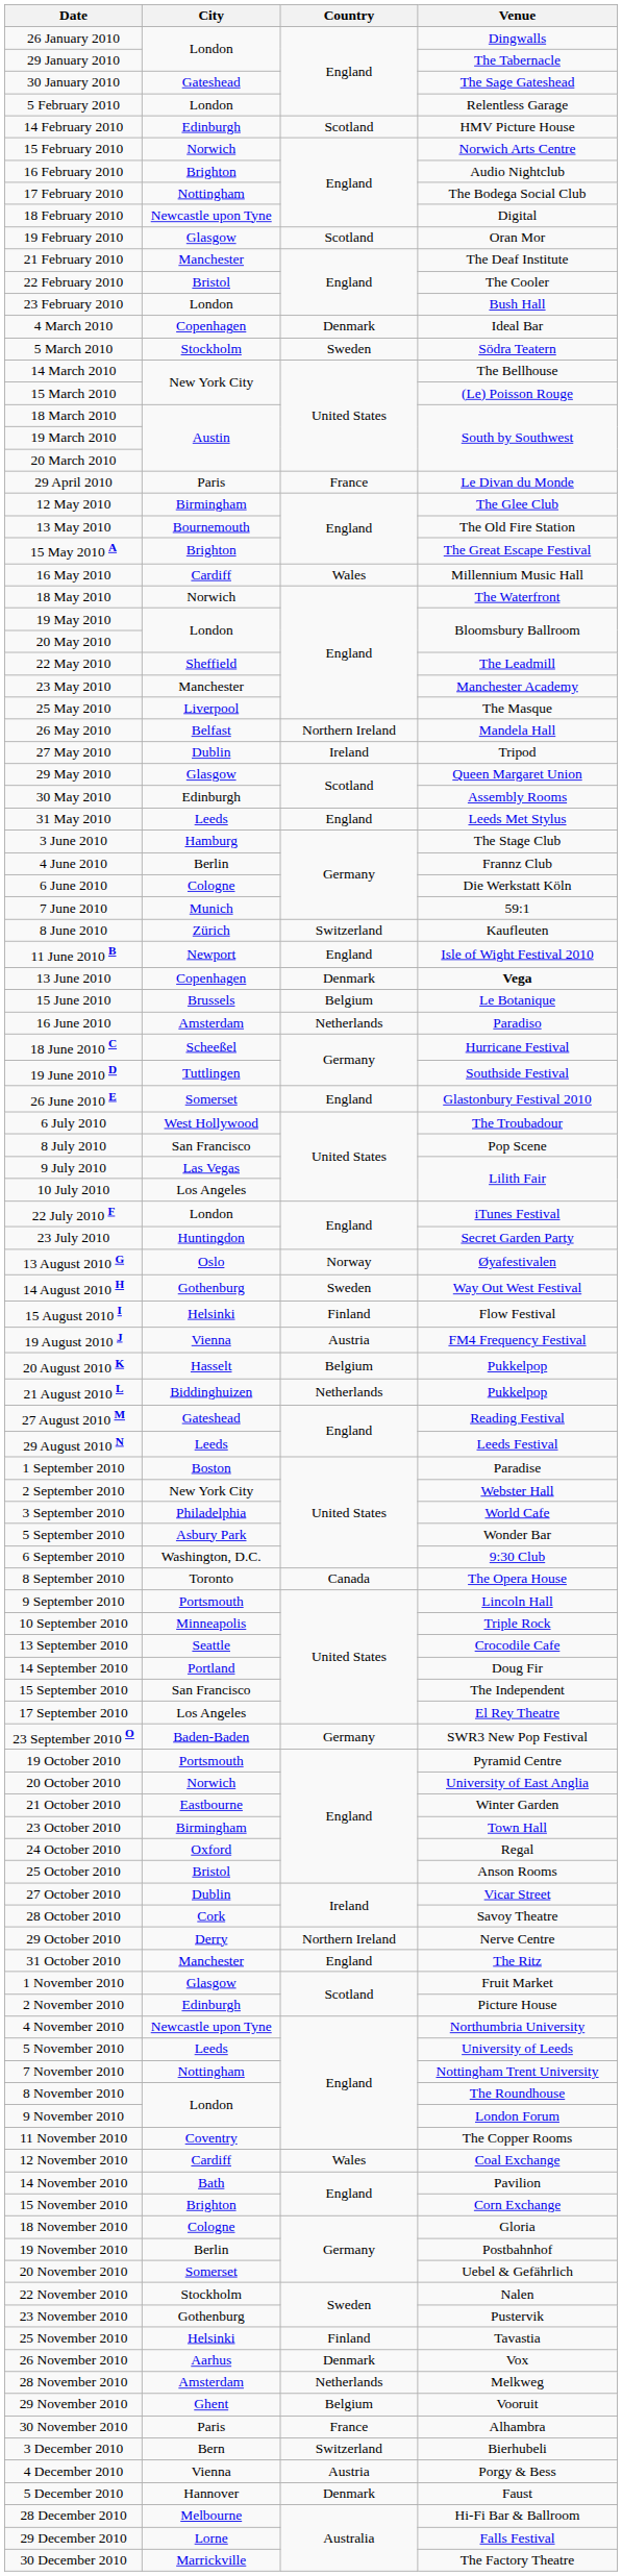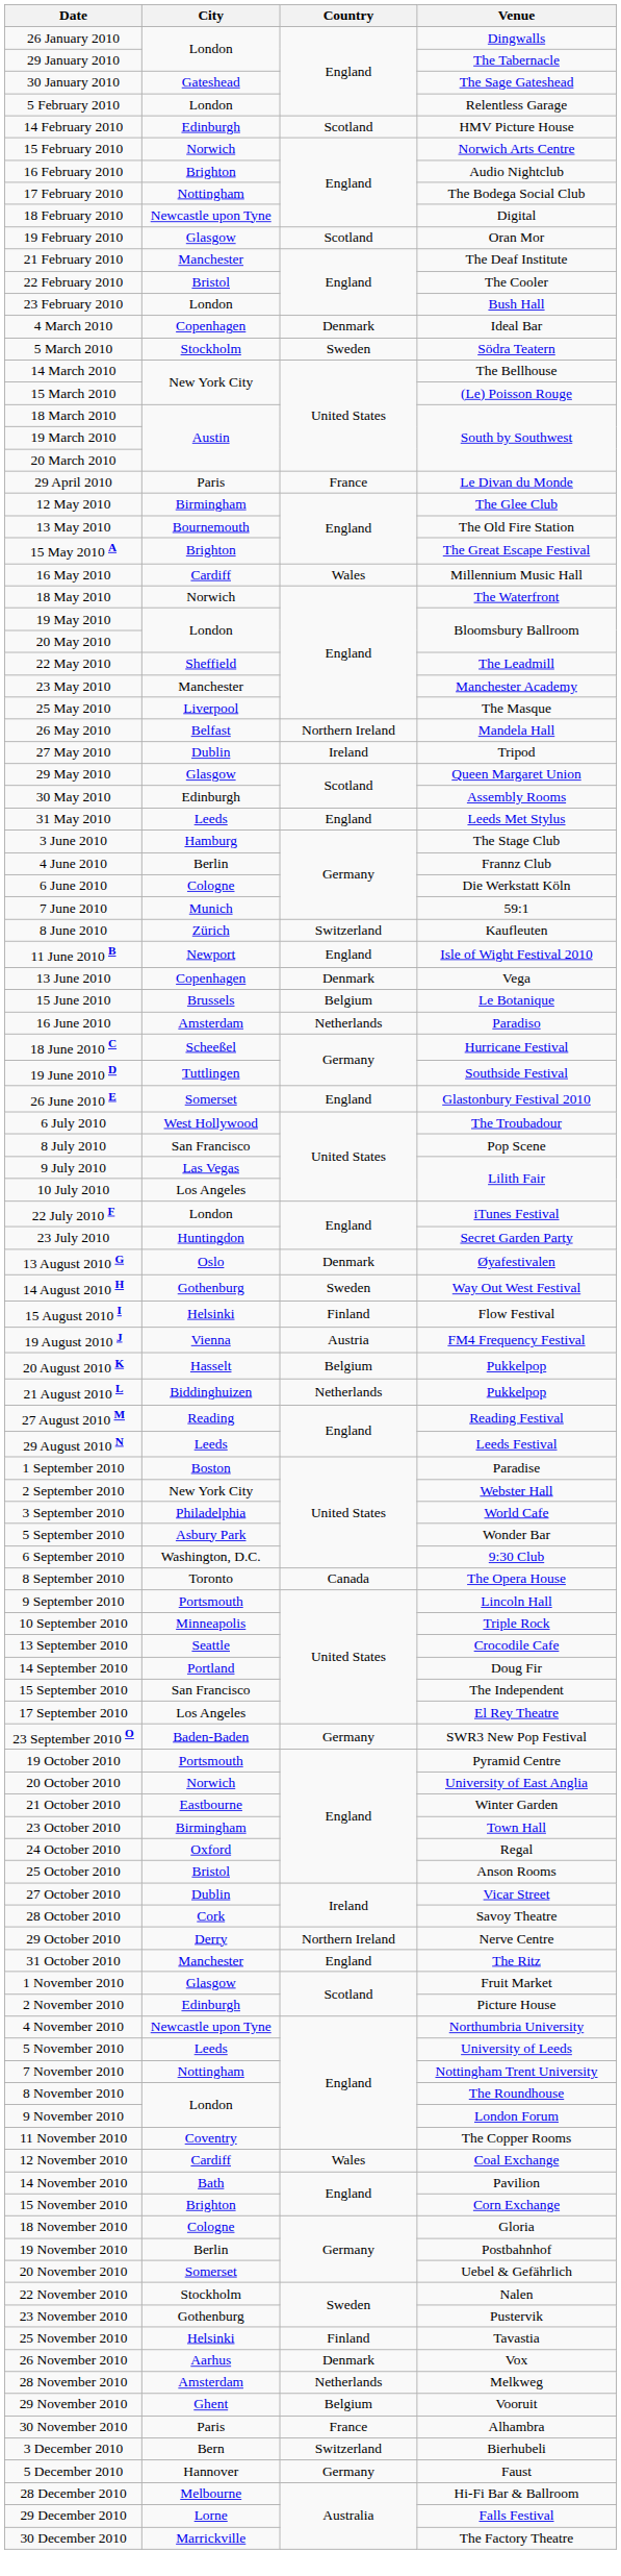 <table class="wikitable" style="text-align:center">
 <tr>
 <th style="width:150px;">Date</th>
 <th style="width:150px;">City</th>
 <th style="width:150px;">Country</th>
 <th style="width:220px;">Venue</th>
 </tr>
 <tr>
 <td>26 January 2010</td>
 <td rowspan="2">London</td>
 <td rowspan="4">England</td>
 <td><a href='#'>Dingwalls</a></td>
 </tr>
 <tr>
 <td>29 January 2010</td>
 <td><a href='#'>The Tabernacle</a></td>
 </tr>
 <tr>
 <td>30 January 2010</td>
 <td><a href='#'>Gateshead</a></td>
 <td><a href='#'>The Sage Gateshead</a></td>
 </tr>
 <tr>
 <td>5 February 2010</td>
 <td>London</td>
 <td>Relentless Garage</td>
 </tr>
 <tr>
 <td>14 February 2010</td>
 <td><a href='#'>Edinburgh</a></td>
 <td>Scotland</td>
 <td>HMV Picture House</td>
 </tr>
 <tr>
 <td>15 February 2010</td>
 <td><a href='#'>Norwich</a></td>
 <td rowspan="4">England</td>
 <td><a href='#'>Norwich Arts Centre</a></td>
 </tr>
 <tr>
 <td>16 February 2010</td>
 <td><a href='#'>Brighton</a></td>
 <td>Audio Nightclub</td>
 </tr>
 <tr>
 <td>17 February 2010</td>
 <td><a href='#'>Nottingham</a></td>
 <td>The Bodega Social Club</td>
 </tr>
 <tr>
 <td>18 February 2010</td>
 <td><a href='#'>Newcastle upon Tyne</a></td>
 <td>Digital</td>
 </tr>
 <tr>
 <td>19 February 2010</td>
 <td><a href='#'>Glasgow</a></td>
 <td>Scotland</td>
 <td>Oran Mor</td>
 </tr>
 <tr>
 <td>21 February 2010</td>
 <td><a href='#'>Manchester</a></td>
 <td rowspan="3">England</td>
 <td>The Deaf Institute</td>
 </tr>
 <tr>
 <td>22 February 2010</td>
 <td><a href='#'>Bristol</a></td>
 <td>The Cooler</td>
 </tr>
 <tr>
 <td>23 February 2010</td>
 <td>London</td>
 <td><a href='#'>Bush Hall</a></td>
 </tr>
 <tr>
 <td>4 March 2010</td>
 <td><a href='#'>Copenhagen</a></td>
 <td>Denmark</td>
 <td>Ideal Bar</td>
 </tr>
 <tr>
 <td>5 March 2010</td>
 <td><a href='#'>Stockholm</a></td>
 <td>Sweden</td>
 <td><a href='#'>Södra Teatern</a></td>
 </tr>
 <tr>
 <td>14 March 2010</td>
 <td rowspan="2">New York City</td>
 <td rowspan="5">United States</td>
 <td>The Bellhouse</td>
 </tr>
 <tr>
 <td>15 March 2010</td>
 <td><a href='#'>(Le) Poisson Rouge</a></td>
 </tr>
 <tr>
 <td>18 March 2010</td>
 <td rowspan="3"><a href='#'>Austin</a></td>
 <td rowspan="3"><a href='#'>South by Southwest</a></td>
 </tr>
 <tr>
 <td>19 March 2010</td>
 </tr>
 <tr>
 <td>20 March 2010</td>
 </tr>
 <tr>
 <td>29 April 2010</td>
 <td>Paris</td>
 <td>France</td>
 <td><a href='#'>Le Divan du Monde</a></td>
 </tr>
 <tr>
 <td>12 May 2010</td>
 <td><a href='#'>Birmingham</a></td>
 <td rowspan="3">England</td>
 <td><a href='#'>The Glee Club</a></td>
 </tr>
 <tr>
 <td>13 May 2010</td>
 <td><a href='#'>Bournemouth</a></td>
 <td>The Old Fire Station</td>
 </tr>
 <tr>
 <td>15 May 2010 <sup><span></span><strong><a href='#'>A</a></strong></sup></td>
 <td><a href='#'>Brighton</a></td>
 <td><a href='#'>The Great Escape Festival</a></td>
 </tr>
 <tr>
 <td>16 May 2010</td>
 <td><a href='#'>Cardiff</a></td>
 <td>Wales</td>
 <td>Millennium Music Hall</td>
 </tr>
 <tr>
 <td>18 May 2010</td>
 <td>Norwich</td>
 <td rowspan="6">England</td>
 <td><a href='#'>The Waterfront</a></td>
 </tr>
 <tr>
 <td>19 May 2010</td>
 <td rowspan="2">London</td>
 <td rowspan="2">Bloomsbury Ballroom</td>
 </tr>
 <tr>
 <td>20 May 2010</td>
 </tr>
 <tr>
 <td>22 May 2010</td>
 <td><a href='#'>Sheffield</a></td>
 <td><a href='#'>The Leadmill</a></td>
 </tr>
 <tr>
 <td>23 May 2010</td>
 <td>Manchester</td>
 <td><a href='#'>Manchester Academy</a></td>
 </tr>
 <tr>
 <td>25 May 2010</td>
 <td><a href='#'>Liverpool</a></td>
 <td>The Masque</td>
 </tr>
 <tr>
 <td>26 May 2010</td>
 <td><a href='#'>Belfast</a></td>
 <td>Northern Ireland</td>
 <td><a href='#'>Mandela Hall</a></td>
 </tr>
 <tr>
 <td>27 May 2010</td>
 <td><a href='#'>Dublin</a></td>
 <td>Ireland</td>
 <td>Tripod</td>
 </tr>
 <tr>
 <td>29 May 2010</td>
 <td><a href='#'>Glasgow</a></td>
 <td rowspan="2">Scotland</td>
 <td><a href='#'>Queen Margaret Union</a></td>
 </tr>
 <tr>
 <td>30 May 2010</td>
 <td>Edinburgh</td>
 <td><a href='#'>Assembly Rooms</a></td>
 </tr>
 <tr>
 <td>31 May 2010</td>
 <td><a href='#'>Leeds</a></td>
 <td>England</td>
 <td><a href='#'>Leeds Met Stylus</a></td>
 </tr>
 <tr>
 <td>3 June 2010</td>
 <td><a href='#'>Hamburg</a></td>
 <td rowspan="4">Germany</td>
 <td>The Stage Club</td>
 </tr>
 <tr>
 <td>4 June 2010</td>
 <td>Berlin</td>
 <td>Frannz Club</td>
 </tr>
 <tr>
 <td>6 June 2010</td>
 <td><a href='#'>Cologne</a></td>
 <td>Die Werkstatt Köln</td>
 </tr>
 <tr>
 <td>7 June 2010</td>
 <td><a href='#'>Munich</a></td>
 <td>59:1</td>
 </tr>
 <tr>
 <td>8 June 2010</td>
 <td><a href='#'>Zürich</a></td>
 <td>Switzerland</td>
 <td>Kaufleuten</td>
 </tr>
 <tr>
 <td>11 June 2010 <sup><span></span><strong><a href='#'>B</a></strong></sup></td>
 <td><a href='#'>Newport</a></td>
 <td>England</td>
 <td><a href='#'>Isle of Wight Festival 2010</a></td>
 </tr>
 <tr>
 <td>13 June 2010</td>
 <td><a href='#'>Copenhagen</a></td>
 <td>Denmark</td>
-<td><strong>Vega</strong></td>
+<td>Vega</td>
 </tr>
 <tr>
 <td>15 June 2010</td>
 <td><a href='#'>Brussels</a></td>
 <td>Belgium</td>
 <td><a href='#'>Le Botanique</a></td>
 </tr>
 <tr>
 <td>16 June 2010</td>
 <td><a href='#'>Amsterdam</a></td>
 <td>Netherlands</td>
 <td><a href='#'>Paradiso</a></td>
 </tr>
 <tr>
 <td>18 June 2010 <sup><span></span><strong><a href='#'>C</a></strong></sup></td>
 <td><a href='#'>Scheeßel</a></td>
 <td rowspan="2">Germany</td>
 <td><a href='#'>Hurricane Festival</a></td>
 </tr>
 <tr>
 <td>19 June 2010 <sup><span></span><strong><a href='#'>D</a></strong></sup></td>
 <td><a href='#'>Tuttlingen</a></td>
 <td><a href='#'>Southside Festival</a></td>
 </tr>
 <tr>
 <td>26 June 2010 <sup><span></span><strong><a href='#'>E</a></strong></sup></td>
 <td><a href='#'>Somerset</a></td>
 <td>England</td>
 <td><a href='#'>Glastonbury Festival 2010</a></td>
 </tr>
 <tr>
 <td>6 July 2010</td>
 <td><a href='#'>West Hollywood</a></td>
 <td rowspan="4">United States</td>
 <td><a href='#'>The Troubadour</a></td>
 </tr>
 <tr>
 <td>8 July 2010</td>
 <td>San Francisco</td>
 <td>Pop Scene</td>
 </tr>
 <tr>
 <td>9 July 2010</td>
 <td><a href='#'>Las Vegas</a></td>
 <td rowspan="2"><a href='#'>Lilith Fair</a></td>
 </tr>
 <tr>
 <td>10 July 2010</td>
 <td>Los Angeles</td>
 </tr>
 <tr>
 <td>22 July 2010 <sup><span></span><strong><a href='#'>F</a></strong></sup></td>
 <td>London</td>
 <td rowspan="2">England</td>
 <td><a href='#'>iTunes Festival</a></td>
 </tr>
 <tr>
 <td>23 July 2010</td>
 <td><a href='#'>Huntingdon</a></td>
 <td><a href='#'>Secret Garden Party</a></td>
 </tr>
 <tr>
 <td>13 August 2010 <sup><span></span><strong><a href='#'>G</a></strong></sup></td>
 <td><a href='#'>Oslo</a></td>
-<td>Norway</td>
+<td>Denmark</td>
 <td><a href='#'>Øyafestivalen</a></td>
 </tr>
 <tr>
 <td>14 August 2010 <sup><span></span><strong><a href='#'>H</a></strong></sup></td>
 <td><a href='#'>Gothenburg</a></td>
 <td>Sweden</td>
 <td><a href='#'>Way Out West Festival</a></td>
 </tr>
 <tr>
 <td>15 August 2010 <sup><span></span><strong><a href='#'>I</a></strong></sup></td>
 <td><a href='#'>Helsinki</a></td>
 <td>Finland</td>
 <td>Flow Festival</td>
 </tr>
 <tr>
 <td>19 August 2010 <sup><span></span><strong><a href='#'>J</a></strong></sup></td>
 <td><a href='#'>Vienna</a></td>
 <td>Austria</td>
 <td><a href='#'>FM4 Frequency Festival</a></td>
 </tr>
 <tr>
 <td>20 August 2010 <sup><span></span><strong><a href='#'>K</a></strong></sup></td>
 <td><a href='#'>Hasselt</a></td>
 <td>Belgium</td>
 <td><a href='#'>Pukkelpop</a></td>
 </tr>
 <tr>
 <td>21 August 2010 <sup><span></span><strong><a href='#'>L</a></strong></sup></td>
 <td><a href='#'>Biddinghuizen</a></td>
 <td>Netherlands</td>
 <td><a href='#'>Pukkelpop</a></td>
 </tr>
 <tr>
 <td>27 August 2010 <sup><span></span><strong><a href='#'>M</a></strong></sup></td>
-<td><a href='#'>Gateshead</a></td>
+<td><a href='#'>Reading</a></td>
 <td rowspan="2">England</td>
 <td><a href='#'>Reading Festival</a></td>
 </tr>
 <tr>
 <td>29 August 2010 <sup><span></span><strong><a href='#'>N</a></strong></sup></td>
 <td><a href='#'>Leeds</a></td>
 <td><a href='#'>Leeds Festival</a></td>
 </tr>
 <tr>
 <td>1 September 2010</td>
 <td><a href='#'>Boston</a></td>
 <td rowspan="5">United States</td>
 <td>Paradise</td>
 </tr>
 <tr>
 <td>2 September 2010</td>
 <td>New York City</td>
 <td><a href='#'>Webster Hall</a></td>
 </tr>
 <tr>
 <td>3 September 2010</td>
 <td><a href='#'>Philadelphia</a></td>
 <td><a href='#'>World Cafe</a></td>
 </tr>
 <tr>
 <td>5 September 2010</td>
 <td><a href='#'>Asbury Park</a></td>
 <td>Wonder Bar</td>
 </tr>
 <tr>
 <td>6 September 2010</td>
 <td>Washington, D.C.</td>
 <td><a href='#'>9:30 Club</a></td>
 </tr>
 <tr>
 <td>8 September 2010</td>
 <td>Toronto</td>
 <td>Canada</td>
 <td><a href='#'>The Opera House</a></td>
 </tr>
 <tr>
 <td>9 September 2010</td>
 <td align="center"><a href='#'>Portsmouth</a></td>
 <td rowspan="6">United States</td>
 <td><a href='#'>Lincoln Hall</a></td>
 </tr>
 <tr>
 <td>10 September 2010</td>
 <td><a href='#'>Minneapolis</a></td>
 <td><a href='#'>Triple Rock</a></td>
 </tr>
 <tr>
 <td>13 September 2010</td>
 <td><a href='#'>Seattle</a></td>
 <td><a href='#'>Crocodile Cafe</a></td>
 </tr>
 <tr>
 <td>14 September 2010</td>
 <td><a href='#'>Portland</a></td>
 <td>Doug Fir</td>
 </tr>
 <tr>
 <td>15 September 2010</td>
 <td>San Francisco</td>
 <td>The Independent</td>
 </tr>
 <tr>
 <td>17 September 2010</td>
 <td>Los Angeles</td>
 <td><a href='#'>El Rey Theatre</a></td>
 </tr>
 <tr>
 <td>23 September 2010 <sup><span></span><strong><a href='#'>O</a></strong></sup></td>
 <td><a href='#'>Baden-Baden</a></td>
 <td>Germany</td>
 <td>SWR3 New Pop Festival</td>
 </tr>
 <tr>
 <td align="center">19 October 2010</td>
 <td align="center"><a href='#'>Portsmouth</a></td>
 <td align="center" rowspan="6">England</td>
 <td align="center">Pyramid Centre</td>
 </tr>
 <tr>
 <td align="center">20 October 2010</td>
 <td align="center"><a href='#'>Norwich</a></td>
 <td align="center"><a href='#'>University of East Anglia</a></td>
 </tr>
 <tr>
 <td align="center">21 October 2010</td>
 <td align="center"><a href='#'>Eastbourne</a></td>
 <td align="center">Winter Garden</td>
 </tr>
 <tr>
 <td align="center">23 October 2010</td>
 <td align="center"><a href='#'>Birmingham</a></td>
 <td align="center"><a href='#'>Town Hall</a></td>
 </tr>
 <tr>
 <td align="center">24 October 2010</td>
 <td align="center"><a href='#'>Oxford</a></td>
 <td align="center">Regal</td>
 </tr>
 <tr>
 <td align="center">25 October 2010</td>
 <td align="center"><a href='#'>Bristol</a></td>
 <td align="center">Anson Rooms</td>
 </tr>
 <tr>
 <td align="center">27 October 2010</td>
 <td align="center"><a href='#'>Dublin</a></td>
 <td align="center" rowspan="2">Ireland</td>
 <td align="center"><a href='#'>Vicar Street</a></td>
 </tr>
 <tr>
 <td align="center">28 October 2010</td>
 <td align="center"><a href='#'>Cork</a></td>
 <td align="center">Savoy Theatre</td>
 </tr>
 <tr>
 <td align="center">29 October 2010</td>
 <td align="center"><a href='#'>Derry</a></td>
 <td align="center">Northern Ireland</td>
 <td align="center">Nerve Centre</td>
 </tr>
 <tr>
 <td align="center">31 October 2010</td>
 <td align="center"><a href='#'>Manchester</a></td>
 <td align="center">England</td>
 <td align="center"><a href='#'>The Ritz</a></td>
 </tr>
 <tr>
 <td align="center">1 November 2010</td>
 <td align="center"><a href='#'>Glasgow</a></td>
 <td align="center" rowspan="2">Scotland</td>
 <td align="center">Fruit Market</td>
 </tr>
 <tr>
 <td align="center">2 November 2010</td>
 <td align="center"><a href='#'>Edinburgh</a></td>
 <td align="center">Picture House</td>
 </tr>
 <tr>
 <td align="center">4 November 2010</td>
 <td align="center"><a href='#'>Newcastle upon Tyne</a></td>
 <td align="center" rowspan="6">England</td>
 <td align="center"><a href='#'>Northumbria University</a></td>
 </tr>
 <tr>
 <td align="center">5 November 2010</td>
 <td align="center"><a href='#'>Leeds</a></td>
 <td align="center"><a href='#'>University of Leeds</a></td>
 </tr>
 <tr>
 <td align="center">7 November 2010</td>
 <td align="center"><a href='#'>Nottingham</a></td>
 <td align="center"><a href='#'>Nottingham Trent University</a></td>
 </tr>
 <tr>
 <td align="center">8 November 2010</td>
 <td align="center" rowspan="2">London</td>
 <td align="center"><a href='#'>The Roundhouse</a></td>
 </tr>
 <tr>
 <td align="center">9 November 2010</td>
 <td align="center"><a href='#'>London Forum</a></td>
 </tr>
 <tr>
 <td align="center">11 November 2010</td>
 <td align="center"><a href='#'>Coventry</a></td>
 <td align="center">The Copper Rooms</td>
 </tr>
 <tr>
 <td align="center">12 November 2010</td>
 <td align="center"><a href='#'>Cardiff</a></td>
 <td align="center">Wales</td>
 <td align="center"><a href='#'>Coal Exchange</a></td>
 </tr>
 <tr>
 <td align="center">14 November 2010</td>
 <td align="center"><a href='#'>Bath</a></td>
 <td align="center" rowspan="2">England</td>
 <td align="center">Pavilion</td>
 </tr>
 <tr>
 <td align="center">15 November 2010</td>
 <td align="center"><a href='#'>Brighton</a></td>
 <td align="center"><a href='#'>Corn Exchange</a></td>
 </tr>
 <tr>
 <td align="center">18 November 2010</td>
 <td align="center"><a href='#'>Cologne</a></td>
 <td align="center" rowspan="3">Germany</td>
 <td align="center">Gloria</td>
 </tr>
 <tr>
 <td align="center">19 November 2010</td>
 <td align="center">Berlin</td>
 <td align="center">Postbahnhof</td>
 </tr>
 <tr>
 <td align="center">20 November 2010</td>
 <td><a href='#'>Somerset</a></td>
 <td align="center">Uebel & Gefährlich</td>
 </tr>
 <tr>
 <td align="center">22 November 2010</td>
 <td align="center">Stockholm</td>
 <td align="center" rowspan="2">Sweden</td>
 <td align="center">Nalen</td>
 </tr>
 <tr>
 <td align="center">23 November 2010</td>
 <td align="center">Gothenburg</td>
 <td align="center">Pustervik</td>
 </tr>
 <tr>
 <td align="center">25 November 2010</td>
 <td align="center"><a href='#'>Helsinki</a></td>
 <td align="center">Finland</td>
 <td align="center">Tavastia</td>
 </tr>
 <tr>
 <td align="center">26 November 2010</td>
 <td align="center"><a href='#'>Aarhus</a></td>
 <td align="center">Denmark</td>
 <td align="center">Vox</td>
 </tr>
 <tr>
 <td align="center">28 November 2010</td>
 <td align="center"><a href='#'>Amsterdam</a></td>
 <td align="center">Netherlands</td>
 <td align="center">Melkweg</td>
 </tr>
 <tr>
 <td align="center">29 November 2010</td>
 <td align="center"><a href='#'>Ghent</a></td>
 <td align="center">Belgium</td>
 <td align="center">Vooruit</td>
 </tr>
 <tr>
 <td align="center">30 November 2010</td>
 <td align="center">Paris</td>
 <td align="center">France</td>
 <td align="center">Alhambra</td>
 </tr>
 <tr>
 <td align="center">3 December 2010</td>
 <td align="center">Bern</td>
 <td align="center">Switzerland</td>
 <td align="center">Bierhubeli</td>
 </tr>
 <tr>
-<td align="center">4 December 2010</td>
-<td align="center">Vienna</td>
-<td align="center">Austria</td>
-<td align="center">Porgy & Bess</td>
-</tr>
-<tr>
 <td align="center">5 December 2010</td>
 <td align="center">Hannover</td>
-<td>Denmark</td>
+<td align="center">Germany</td>
 <td align="center">Faust</td>
 </tr>
 <tr>
 <td align="center">28 December 2010</td>
 <td align="center"><a href='#'>Melbourne</a></td>
 <td align="center" rowspan="3">Australia</td>
 <td align="center">Hi-Fi Bar & Ballroom</td>
 </tr>
 <tr>
 <td align="center">29 December 2010</td>
 <td align="center"><a href='#'>Lorne</a></td>
 <td align="center"><a href='#'>Falls Festival</a></td>
 </tr>
 <tr>
 <td align="center">30 December 2010</td>
 <td align="center"><a href='#'>Marrickville</a></td>
 <td align="center">The Factory Theatre</td>
 </tr>
 </table>
